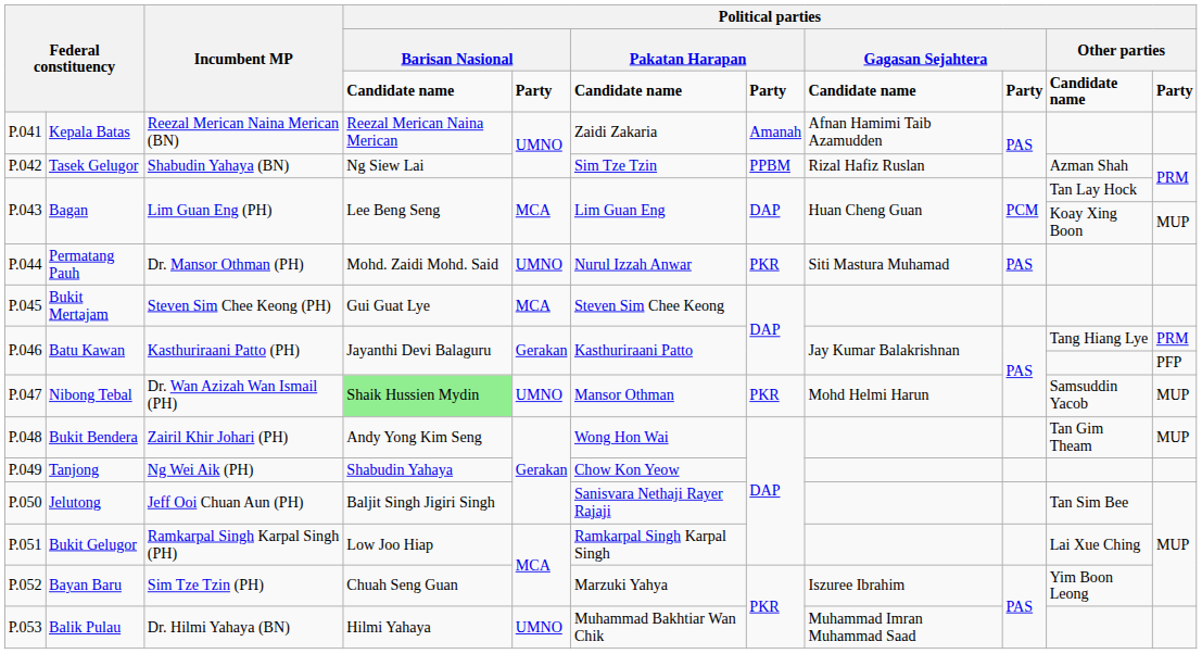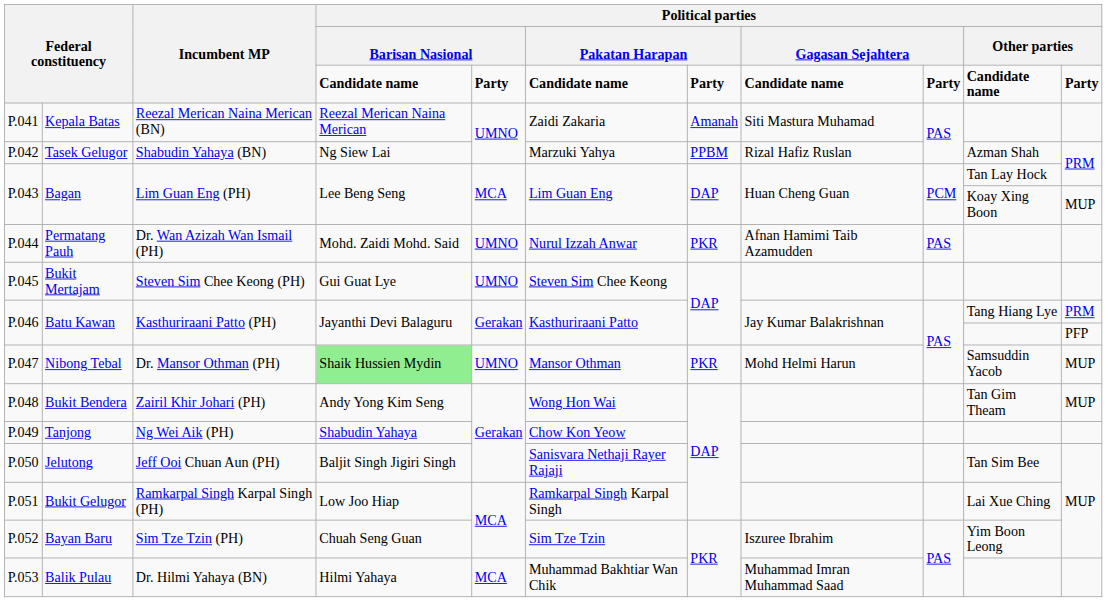 <table class="wikitable mw-collapsible mw-collapsed">
 <tr>
 <th rowspan="3" colspan="2">Federal constituency</th>
 <th rowspan="3">Incumbent MP</th>
 <th colspan="8">Political parties</th>
 </tr>
 <tr>
 <th colspan="2"><br><a href='#'>Barisan Nasional</a></th>
 <th colspan="2"><br><a href='#'>Pakatan Harapan</a></th>
 <th colspan="2"><br><a href='#'>Gagasan Sejahtera</a></th>
 <th colspan="2">Other parties</th>
 </tr>
 <tr>
 <td><strong>Candidate name</strong></td>
 <td><strong>Party</strong></td>
 <td><strong>Candidate name</strong></td>
 <td><strong>Party</strong></td>
 <td><strong>Candidate name</strong></td>
 <td><strong>Party</strong></td>
 <td><strong>Candidate name</strong></td>
 <td><strong>Party</strong></td>
 </tr>
 <tr>
 <td>P.041</td>
 <td><a href='#'>Kepala Batas</a></td>
 <td><a href='#'>Reezal Merican Naina Merican</a> (BN)</td>
 <td><a href='#'>Reezal Merican Naina Merican</a></td>
 <td rowspan="2"><a href='#'>UMNO</a></td>
 <td>Zaidi Zakaria</td>
 <td><a href='#'>Amanah</a></td>
-<td>Afnan Hamimi Taib Azamudden</td>
+<td>Siti Mastura Muhamad</td>
 <td rowspan="2"><a href='#'>PAS</a></td>
 <td></td>
 <td></td>
 </tr>
 <tr>
 <td>P.042</td>
 <td><a href='#'>Tasek Gelugor</a></td>
 <td><a href='#'>Shabudin Yahaya</a> (BN)</td>
 <td>Ng Siew Lai</td>
-<td><a href='#'>Sim Tze Tzin</a></td>
+<td>Marzuki Yahya</td>
 <td><a href='#'>PPBM</a></td>
 <td>Rizal Hafiz Ruslan</td>
 <td>Azman Shah</td>
 <td rowspan="2"><a href='#'>PRM</a></td>
 </tr>
 <tr>
 <td rowspan="2">P.043</td>
 <td rowspan="2"><a href='#'>Bagan</a></td>
 <td rowspan="2"><a href='#'>Lim Guan Eng</a> (PH)</td>
 <td rowspan="2">Lee Beng Seng</td>
 <td rowspan="2"><a href='#'>MCA</a></td>
 <td rowspan="2"><a href='#'>Lim Guan Eng</a></td>
 <td rowspan="2"><a href='#'>DAP</a></td>
 <td rowspan="2">Huan Cheng Guan</td>
 <td rowspan="2"><a href='#'>PCM</a></td>
 <td>Tan Lay Hock</td>
 </tr>
 <tr>
 <td>Koay Xing Boon</td>
 <td>MUP</td>
 </tr>
 <tr>
 <td>P.044</td>
 <td><a href='#'>Permatang Pauh</a></td>
-<td>Dr. <a href='#'>Mansor Othman</a> (PH)</td>
+<td>Dr. <a href='#'>Wan Azizah Wan Ismail</a> (PH)</td>
 <td>Mohd. Zaidi Mohd. Said</td>
 <td><a href='#'>UMNO</a></td>
 <td><a href='#'>Nurul Izzah Anwar</a></td>
 <td><a href='#'>PKR</a></td>
-<td>Siti Mastura Muhamad</td>
+<td>Afnan Hamimi Taib Azamudden</td>
 <td><a href='#'>PAS</a></td>
 <td></td>
 <td></td>
 </tr>
 <tr>
 <td>P.045</td>
 <td><a href='#'>Bukit Mertajam</a></td>
 <td><a href='#'>Steven Sim</a> Chee Keong (PH)</td>
 <td>Gui Guat Lye</td>
-<td><a href='#'>MCA</a></td>
+<td><a href='#'>UMNO</a></td>
 <td><a href='#'>Steven Sim</a> Chee Keong</td>
 <td rowspan="3"><a href='#'>DAP</a></td>
 <td></td>
 <td></td>
 <td></td>
 <td></td>
 </tr>
 <tr>
 <td rowspan="2">P.046</td>
 <td rowspan="2"><a href='#'>Batu Kawan</a></td>
 <td rowspan="2"><a href='#'>Kasthuriraani Patto</a> (PH)</td>
 <td rowspan="2">Jayanthi Devi Balaguru</td>
 <td rowspan="2"><a href='#'>Gerakan</a></td>
 <td rowspan="2"><a href='#'>Kasthuriraani Patto</a></td>
 <td rowspan="2">Jay Kumar Balakrishnan</td>
 <td rowspan="3"><a href='#'>PAS</a></td>
 <td>Tang Hiang Lye</td>
 <td><a href='#'>PRM</a></td>
 </tr>
 <tr>
 <td></td>
 <td>PFP</td>
 </tr>
 <tr>
 <td>P.047</td>
 <td><a href='#'>Nibong Tebal</a></td>
-<td>Dr. <a href='#'>Wan Azizah Wan Ismail</a> (PH)</td>
+<td>Dr. <a href='#'>Mansor Othman</a> (PH)</td>
 <td style="background: lightgreen;">Shaik Hussien Mydin</td>
 <td><a href='#'>UMNO</a></td>
 <td><a href='#'>Mansor Othman</a></td>
 <td><a href='#'>PKR</a></td>
 <td>Mohd Helmi Harun</td>
 <td>Samsuddin Yacob</td>
 <td>MUP</td>
 </tr>
 <tr>
 <td>P.048</td>
 <td><a href='#'>Bukit Bendera</a></td>
 <td><a href='#'>Zairil Khir Johari</a> (PH)</td>
 <td>Andy Yong Kim Seng</td>
 <td rowspan="3"><a href='#'>Gerakan</a></td>
 <td><a href='#'>Wong Hon Wai</a></td>
 <td rowspan="4"><a href='#'>DAP</a></td>
 <td></td>
 <td></td>
 <td>Tan Gim Theam</td>
 <td>MUP</td>
 </tr>
 <tr>
 <td>P.049</td>
 <td><a href='#'>Tanjong</a></td>
 <td><a href='#'>Ng Wei Aik</a> (PH)</td>
 <td><a href='#'>Shabudin Yahaya</a></td>
 <td><a href='#'>Chow Kon Yeow</a></td>
 <td></td>
 <td></td>
 <td></td>
 <td></td>
 </tr>
 <tr>
 <td>P.050</td>
 <td><a href='#'>Jelutong</a></td>
 <td><a href='#'>Jeff Ooi</a> Chuan Aun (PH)</td>
 <td>Baljit Singh Jigiri Singh</td>
 <td><a href='#'>Sanisvara Nethaji Rayer Rajaji</a></td>
 <td></td>
 <td></td>
 <td>Tan Sim Bee</td>
 <td rowspan="3">MUP</td>
 </tr>
 <tr>
 <td>P.051</td>
 <td><a href='#'>Bukit Gelugor</a></td>
 <td><a href='#'>Ramkarpal Singh</a> Karpal Singh (PH)</td>
 <td>Low Joo Hiap</td>
 <td rowspan="2"><a href='#'>MCA</a></td>
 <td><a href='#'>Ramkarpal Singh</a> Karpal Singh</td>
 <td></td>
 <td></td>
 <td>Lai Xue Ching</td>
 </tr>
 <tr>
 <td>P.052</td>
 <td><a href='#'>Bayan Baru</a></td>
 <td><a href='#'>Sim Tze Tzin</a> (PH)</td>
 <td>Chuah Seng Guan</td>
-<td>Marzuki Yahya</td>
+<td><a href='#'>Sim Tze Tzin</a></td>
 <td rowspan="2"><a href='#'>PKR</a></td>
 <td>Iszuree Ibrahim</td>
 <td rowspan="2"><a href='#'>PAS</a></td>
 <td>Yim Boon Leong</td>
 </tr>
 <tr>
 <td>P.053</td>
 <td><a href='#'>Balik Pulau</a></td>
 <td>Dr. Hilmi Yahaya (BN)</td>
 <td>Hilmi Yahaya</td>
-<td><a href='#'>UMNO</a></td>
+<td><a href='#'>MCA</a></td>
 <td>Muhammad Bakhtiar Wan Chik</td>
 <td>Muhammad Imran Muhammad Saad</td>
 <td></td>
 <td></td>
 </tr>
 </table>
